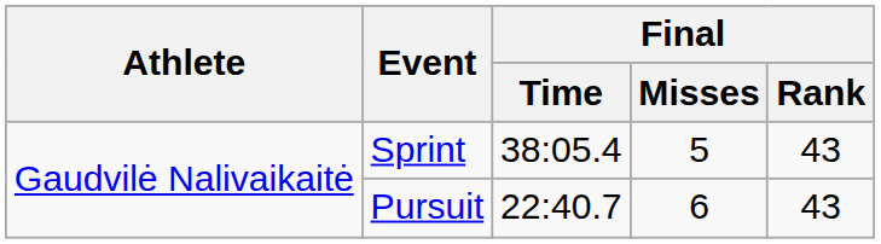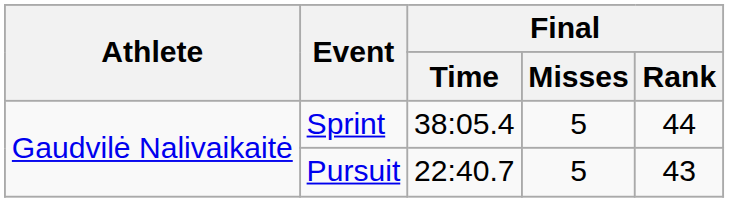 <table class="wikitable">
 <tr>
 <th rowspan="2">Athlete</th>
 <th rowspan="2">Event</th>
 <th colspan="3">Final</th>
 </tr>
 <tr>
 <th>Time</th>
 <th>Misses</th>
 <th>Rank</th>
 </tr>
 <tr>
 <td rowspan="2"><a href='#'>Gaudvilė Nalivaikaitė</a></td>
 <td><a href='#'>Sprint</a></td>
 <td align="center">38:05.4</td>
 <td align="center">5</td>
-<td align="center">43</td>
+<td align="center">44</td>
 </tr>
 <tr>
 <td><a href='#'>Pursuit</a></td>
 <td align="center">22:40.7</td>
-<td align="center">6</td>
+<td align="center">5</td>
 <td align="center">43</td>
 </tr>
 </table>
